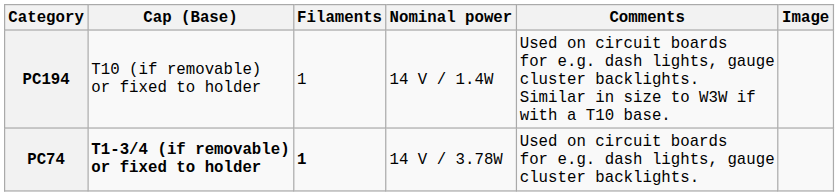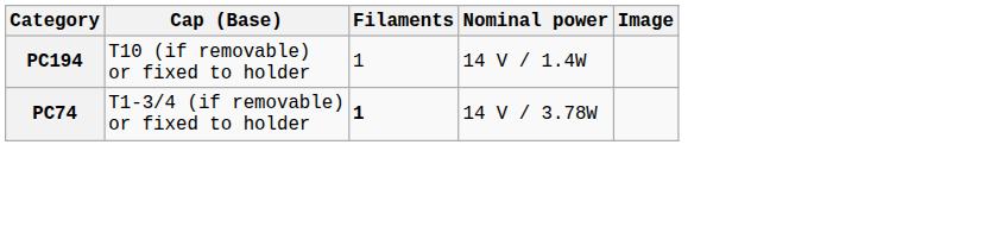 <table class="wikitable">
 <tr>
 <th>Category</th>
 <th>Cap (Base)</th>
 <th width="20">Filaments</th>
 <th>Nominal power</th>
-<th>Comments</th>
 <th class="unsortable">Image</th>
 </tr>
 <tr>
 <th>PC194</th>
 <td>T10 (if removable)<br>or fixed to holder</td>
 <td>1</td>
 <td>14 V / 1.4W</td>
-<td>Used on circuit boards<br>for e.g. dash lights, gauge<br>cluster backlights.<br>Similar in size to W3W if<br>with a T10 base.</td>
 <td></td>
 </tr>
 <tr>
 <th>PC74</th>
-<td><strong>T1-3/4 (if removable)<br>or fixed to holder</strong></td>
+<td>T1-3/4 (if removable)<br>or fixed to holder</td>
 <td><strong>1</strong></td>
 <td>14 V / 3.78W</td>
-<td>Used on circuit boards<br>for e.g. dash lights, gauge<br>cluster backlights.</td>
 <td></td>
 </tr>
 </table>
